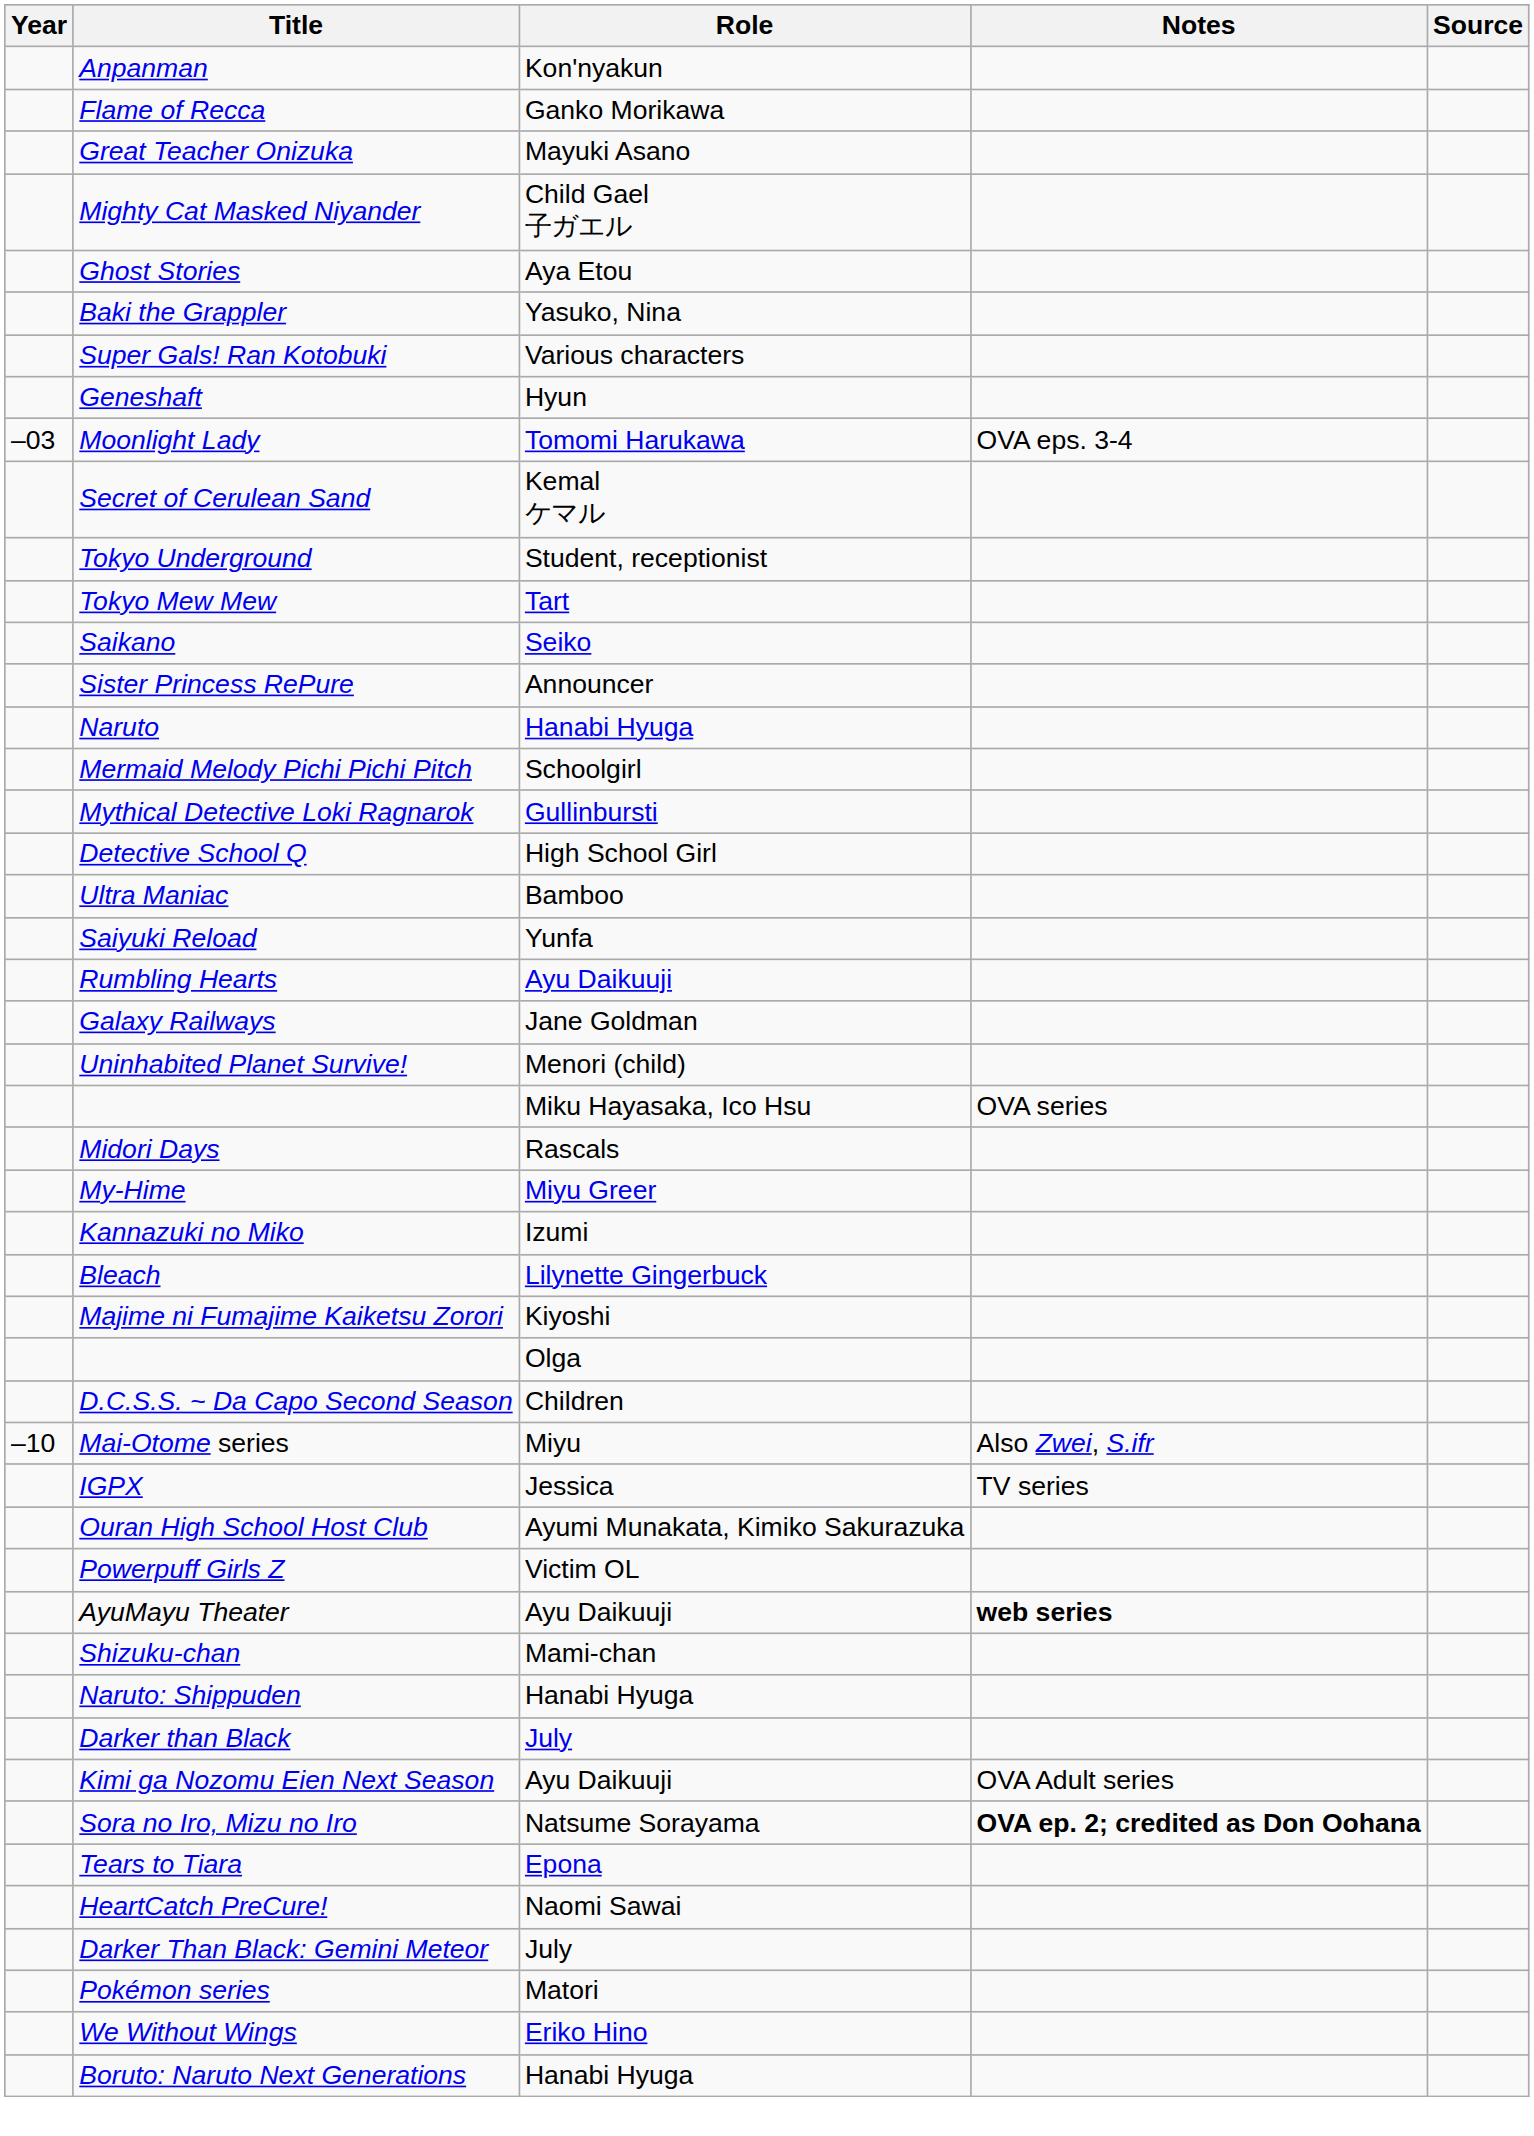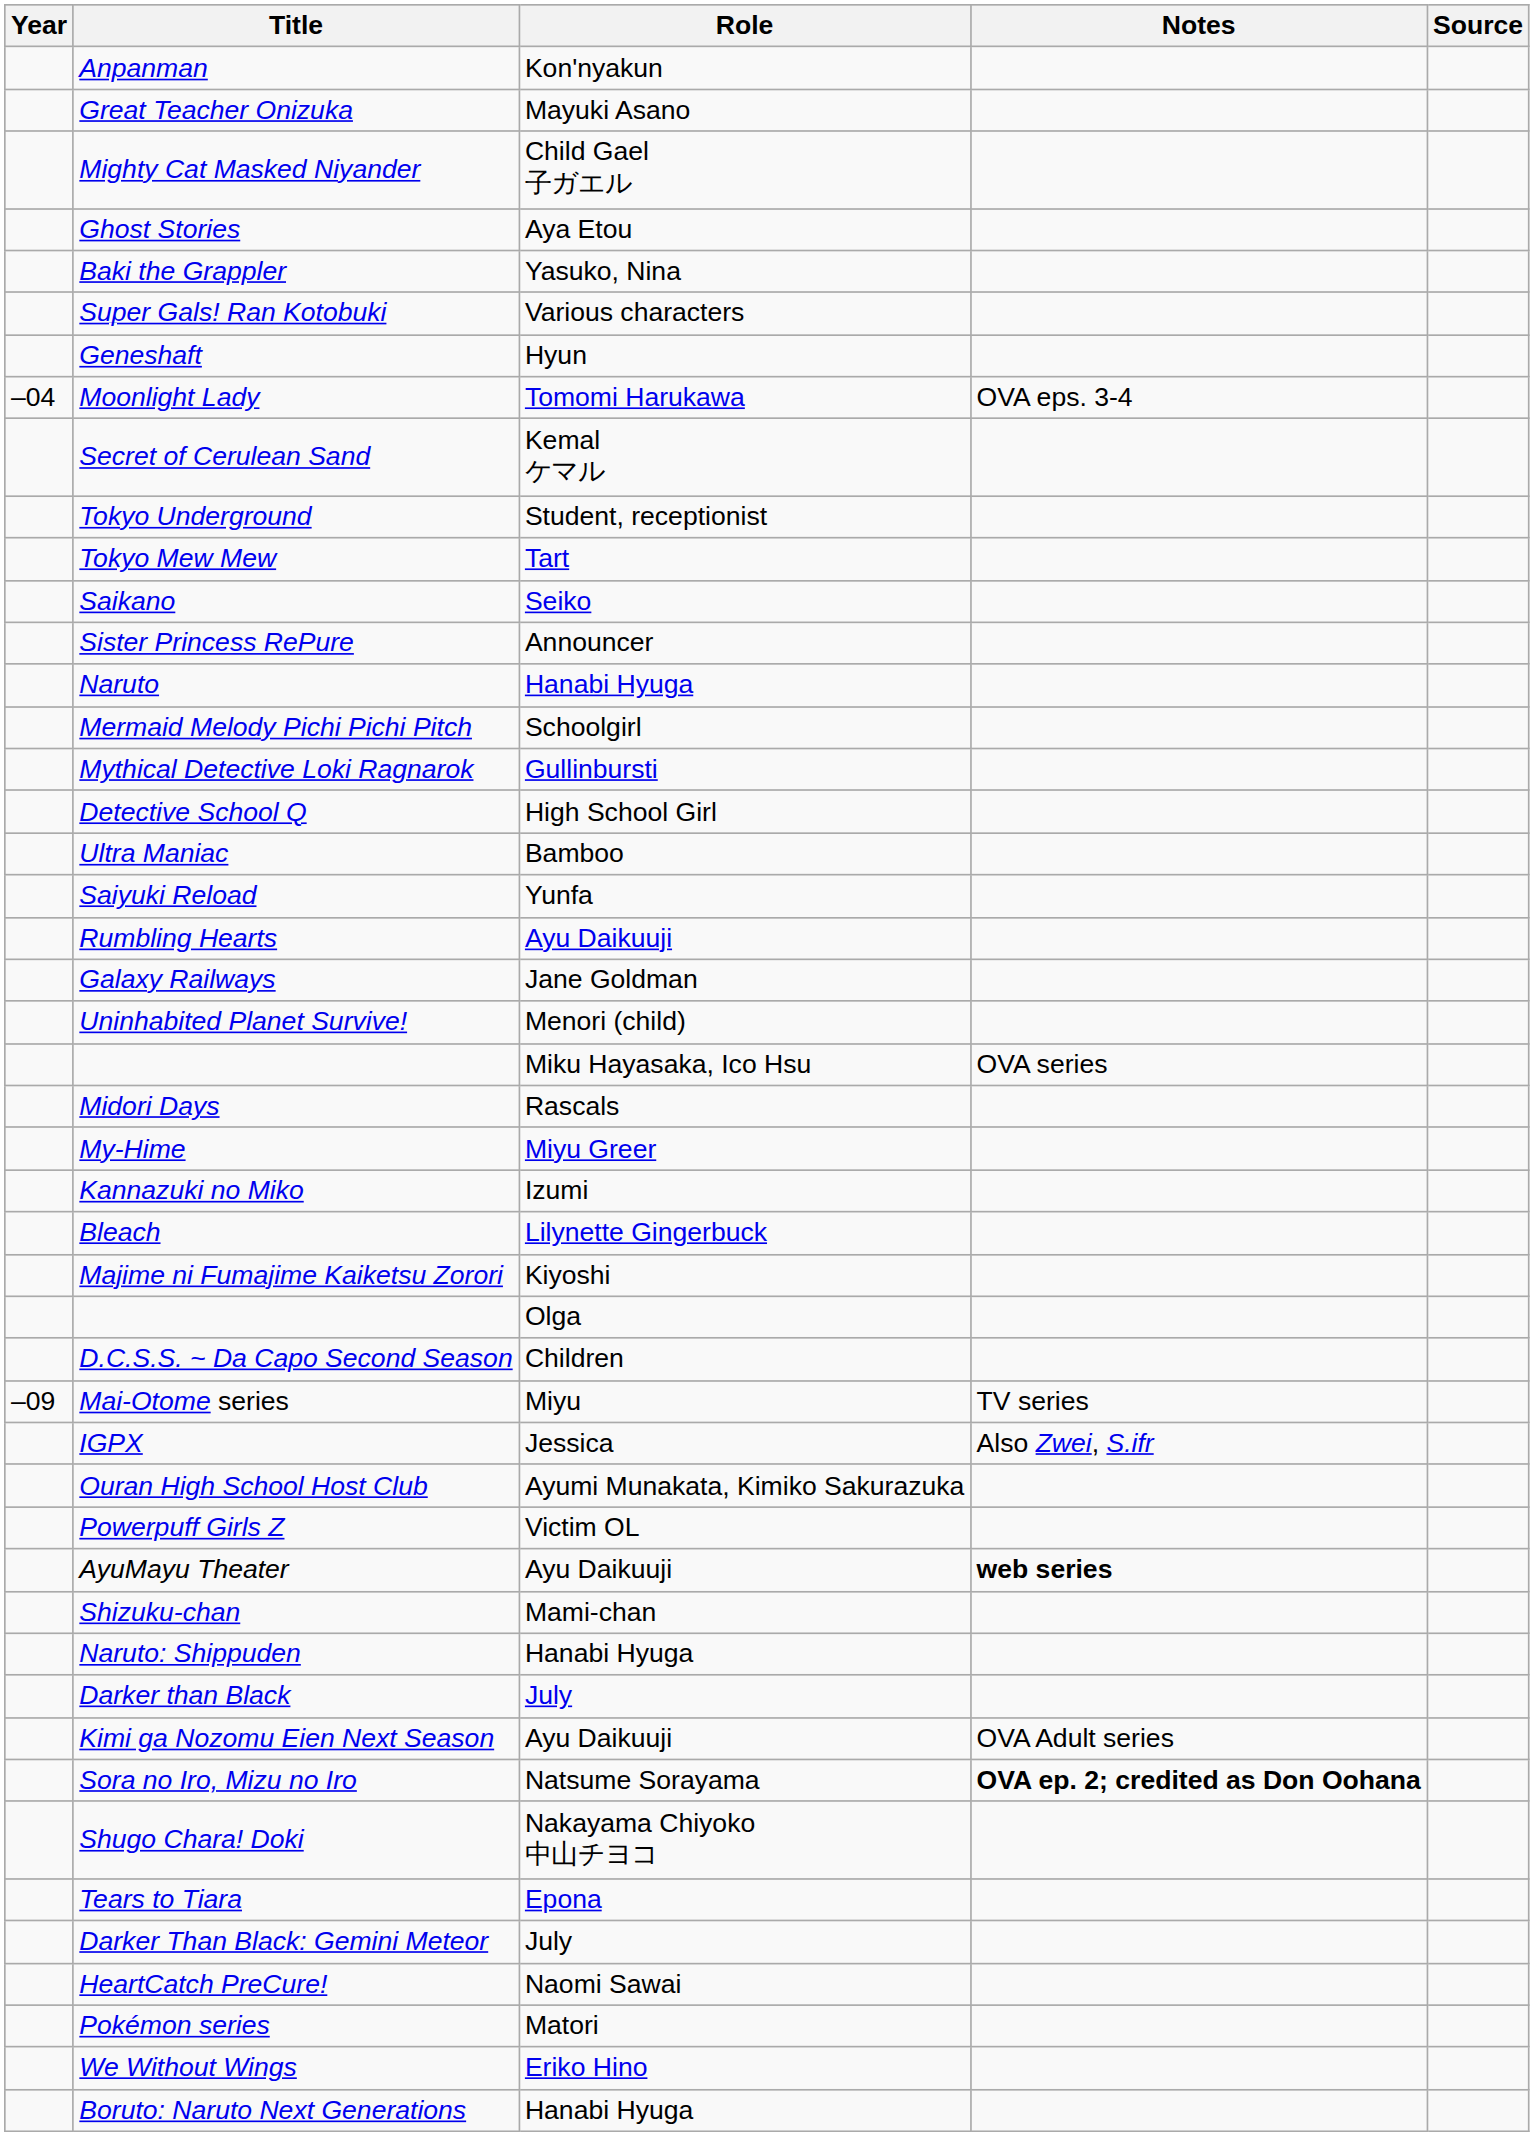 <table class="wikitable sortable plainrowheaders">
 <tr>
 <th>Year</th>
 <th>Title</th>
 <th>Role</th>
 <th class="unsortable">Notes</th>
 <th class="unsortable">Source</th>
 </tr>
 <tr>
 <td></td>
 <td><em><a href='#'>Anpanman</a></em></td>
 <td>Kon'nyakun</td>
-<td></td>
-<td></td>
-</tr>
-<tr>
-<td></td>
-<td><em><a href='#'>Flame of Recca</a></em></td>
-<td>Ganko Morikawa</td>
 <td></td>
 <td></td>
 </tr>
 <tr>
 <td></td>
 <td><em><a href='#'>Great Teacher Onizuka</a></em></td>
 <td>Mayuki Asano </td>
 <td></td>
 <td></td>
 </tr>
 <tr>
 <td></td>
 <td><em><a href='#'>Mighty Cat Masked Niyander</a></em></td>
 <td>Child Gael<br>子ガエル</td>
 <td></td>
 <td></td>
 </tr>
 <tr>
 <td></td>
 <td><em><a href='#'>Ghost Stories</a></em></td>
 <td>Aya Etou</td>
 <td></td>
 <td></td>
 </tr>
 <tr>
 <td></td>
 <td><em><a href='#'>Baki the Grappler</a></em></td>
 <td>Yasuko, Nina</td>
 <td></td>
 <td></td>
 </tr>
 <tr>
 <td></td>
 <td><em><a href='#'>Super Gals! Ran Kotobuki</a></em></td>
 <td>Various characters</td>
 <td></td>
 <td></td>
 </tr>
 <tr>
 <td></td>
 <td><em><a href='#'>Geneshaft</a></em></td>
 <td>Hyun</td>
 <td></td>
 <td></td>
 </tr>
 <tr>
-<td>–03</td>
+<td>–04</td>
 <td><em><a href='#'>Moonlight Lady</a></em></td>
 <td><a href='#'>Tomomi Harukawa</a></td>
 <td>OVA eps. 3-4</td>
 <td></td>
 </tr>
 <tr>
 <td></td>
 <td><em><a href='#'>Secret of Cerulean Sand</a></em></td>
 <td>Kemal<br>ケマル</td>
 <td></td>
 <td></td>
 </tr>
 <tr>
 <td></td>
 <td><em><a href='#'>Tokyo Underground</a></em></td>
 <td>Student, receptionist</td>
 <td></td>
 <td></td>
 </tr>
 <tr>
 <td></td>
 <td><em><a href='#'>Tokyo Mew Mew</a></em></td>
 <td><a href='#'>Tart</a></td>
 <td></td>
 <td></td>
 </tr>
 <tr>
 <td></td>
 <td><em><a href='#'>Saikano</a></em></td>
 <td><a href='#'>Seiko</a></td>
 <td></td>
 <td></td>
 </tr>
 <tr>
 <td></td>
 <td><em><a href='#'>Sister Princess RePure</a></em></td>
 <td>Announcer</td>
 <td></td>
 <td></td>
 </tr>
 <tr>
 <td></td>
 <td><em><a href='#'>Naruto</a></em></td>
 <td><a href='#'>Hanabi Hyuga</a> </td>
 <td></td>
 <td></td>
 </tr>
 <tr>
 <td></td>
 <td><em><a href='#'>Mermaid Melody Pichi Pichi Pitch</a></em></td>
 <td>Schoolgirl</td>
 <td></td>
 <td></td>
 </tr>
 <tr>
 <td></td>
 <td><em><a href='#'>Mythical Detective Loki Ragnarok</a></em></td>
 <td><a href='#'>Gullinbursti</a></td>
 <td></td>
 <td></td>
 </tr>
 <tr>
 <td></td>
 <td><em><a href='#'>Detective School Q</a></em></td>
 <td>High School Girl</td>
 <td></td>
 <td></td>
 </tr>
 <tr>
 <td></td>
 <td><em><a href='#'>Ultra Maniac</a></em></td>
 <td>Bamboo</td>
 <td></td>
 <td></td>
 </tr>
 <tr>
 <td></td>
 <td><em><a href='#'>Saiyuki Reload</a></em></td>
 <td>Yunfa</td>
 <td></td>
 <td></td>
 </tr>
 <tr>
 <td></td>
 <td><em><a href='#'>Rumbling Hearts</a></em></td>
 <td><a href='#'>Ayu Daikuuji</a></td>
 <td></td>
 <td></td>
 </tr>
 <tr>
 <td></td>
 <td><em><a href='#'>Galaxy Railways</a></em></td>
 <td>Jane Goldman</td>
 <td></td>
 <td></td>
 </tr>
 <tr>
 <td></td>
 <td><em><a href='#'>Uninhabited Planet Survive!</a></em></td>
 <td>Menori (child)</td>
 <td></td>
 <td></td>
 </tr>
 <tr>
 <td></td>
 <td><em></em></td>
 <td>Miku Hayasaka, Ico Hsu</td>
 <td>OVA series</td>
 <td></td>
 </tr>
 <tr>
 <td></td>
 <td><em><a href='#'>Midori Days</a></em></td>
 <td>Rascals</td>
 <td></td>
 <td></td>
 </tr>
 <tr>
 <td></td>
 <td><em><a href='#'>My-Hime</a></em></td>
 <td><a href='#'>Miyu Greer</a></td>
 <td></td>
 <td></td>
 </tr>
 <tr>
 <td></td>
 <td><em><a href='#'>Kannazuki no Miko</a></em></td>
 <td>Izumi</td>
 <td></td>
 <td></td>
 </tr>
 <tr>
 <td></td>
 <td><em><a href='#'>Bleach</a></em></td>
 <td><a href='#'>Lilynette Gingerbuck</a></td>
 <td></td>
 <td></td>
 </tr>
 <tr>
 <td></td>
 <td><em><a href='#'>Majime ni Fumajime Kaiketsu Zorori</a></em></td>
 <td>Kiyoshi</td>
 <td></td>
 <td></td>
 </tr>
 <tr>
 <td></td>
 <td><em></em></td>
 <td>Olga</td>
 <td></td>
 <td></td>
 </tr>
 <tr>
 <td></td>
 <td><em><a href='#'>D.C.S.S. ~ Da Capo Second Season</a></em></td>
 <td>Children</td>
 <td></td>
 <td></td>
 </tr>
 <tr>
-<td>–10</td>
+<td>–09</td>
 <td><em><a href='#'>Mai-Otome</a></em> series</td>
 <td>Miyu</td>
-<td>Also <em><a href='#'>Zwei</a></em>, <em><a href='#'>S.ifr</a></em></td>
+<td>TV series</td>
 <td></td>
 </tr>
 <tr>
 <td></td>
 <td><em><a href='#'>IGPX</a></em></td>
 <td>Jessica</td>
-<td>TV series</td>
+<td>Also <em><a href='#'>Zwei</a></em>, <em><a href='#'>S.ifr</a></em></td>
 <td></td>
 </tr>
 <tr>
 <td></td>
 <td><em><a href='#'>Ouran High School Host Club</a></em></td>
 <td>Ayumi Munakata, Kimiko Sakurazuka</td>
 <td></td>
 <td></td>
 </tr>
 <tr>
 <td></td>
 <td><em><a href='#'>Powerpuff Girls Z</a></em></td>
 <td>Victim OL</td>
 <td></td>
 <td></td>
 </tr>
 <tr>
 <td></td>
 <td><em>AyuMayu Theater</em></td>
 <td>Ayu Daikuuji</td>
 <td><strong>web series</strong></td>
 <td></td>
 </tr>
 <tr>
 <td></td>
 <td><em><a href='#'>Shizuku-chan</a></em></td>
 <td>Mami-chan</td>
 <td></td>
 <td></td>
 </tr>
 <tr>
 <td></td>
 <td><em><a href='#'>Naruto: Shippuden</a></em></td>
 <td>Hanabi Hyuga</td>
 <td></td>
 <td></td>
 </tr>
 <tr>
 <td></td>
 <td><em><a href='#'>Darker than Black</a></em></td>
 <td><a href='#'>July</a></td>
 <td></td>
 <td></td>
 </tr>
 <tr>
 <td></td>
 <td><em><a href='#'>Kimi ga Nozomu Eien Next Season</a></em></td>
 <td>Ayu Daikuuji</td>
 <td>OVA Adult series</td>
 <td></td>
 </tr>
 <tr>
 <td></td>
 <td><em><a href='#'>Sora no Iro, Mizu no Iro</a></em></td>
 <td>Natsume Sorayama</td>
 <td><strong>OVA ep. 2; credited as Don Oohana</strong></td>
 <td></td>
 </tr>
 <tr>
 <td></td>
+<td><em><a href='#'>Shugo Chara! Doki</a></em></td>
+<td>Nakayama Chiyoko<br>中山チヨコ</td>
+<td></td>
+<td></td>
+</tr>
+<tr>
+<td></td>
 <td><em><a href='#'>Tears to Tiara</a></em></td>
 <td><a href='#'>Epona</a></td>
 <td></td>
 <td></td>
 </tr>
 <tr>
 <td></td>
-<td><em><a href='#'>HeartCatch PreCure!</a></em></td>
-<td>Naomi Sawai</td>
+<td><em><a href='#'>Darker Than Black: Gemini Meteor</a></em></td>
+<td>July</td>
 <td></td>
 <td></td>
 </tr>
 <tr>
 <td></td>
-<td><em><a href='#'>Darker Than Black: Gemini Meteor</a></em></td>
-<td>July</td>
+<td><em><a href='#'>HeartCatch PreCure!</a></em></td>
+<td>Naomi Sawai</td>
 <td></td>
 <td></td>
 </tr>
 <tr>
 <td></td>
 <td><em><a href='#'>Pokémon series</a></em></td>
 <td>Matori</td>
 <td></td>
 <td></td>
 </tr>
 <tr>
 <td></td>
 <td><em><a href='#'>We Without Wings</a></em></td>
 <td><a href='#'>Eriko Hino</a></td>
 <td></td>
 <td></td>
 </tr>
 <tr>
 <td></td>
 <td><em><a href='#'>Boruto: Naruto Next Generations</a></em></td>
 <td>Hanabi Hyuga</td>
 <td></td>
 <td></td>
 </tr>
 </table>
